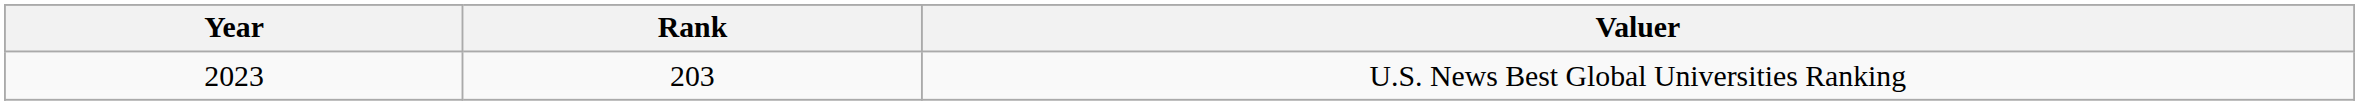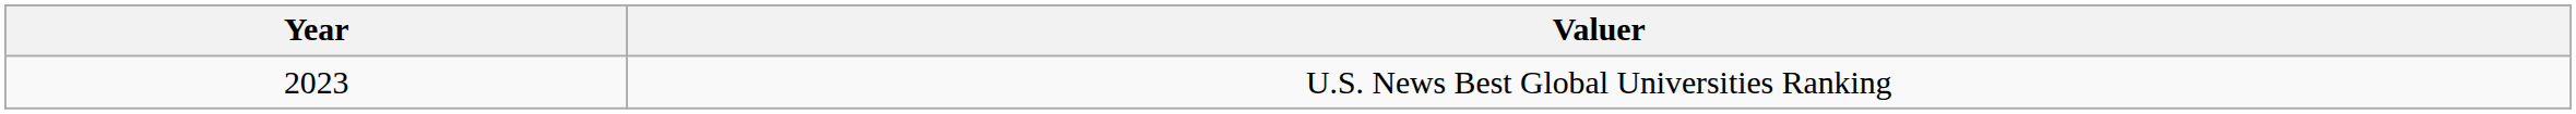 <table class="wikitable sortable" width="100%">
 <tr>
 <th width="8%">Year</th>
-<th width="8%">Rank</th>
 <th width="25%">Valuer</th>
 </tr>
 <tr>
 <td align="center">2023</td>
-<td align="center">203</td>
 <td align="center">U.S. News Best Global Universities Ranking</td>
 </tr>
 </table>
